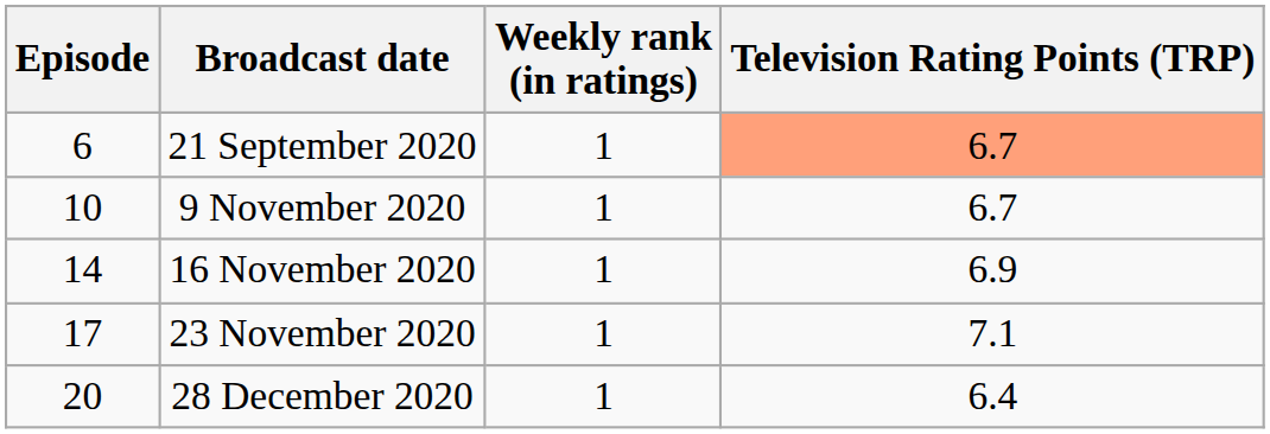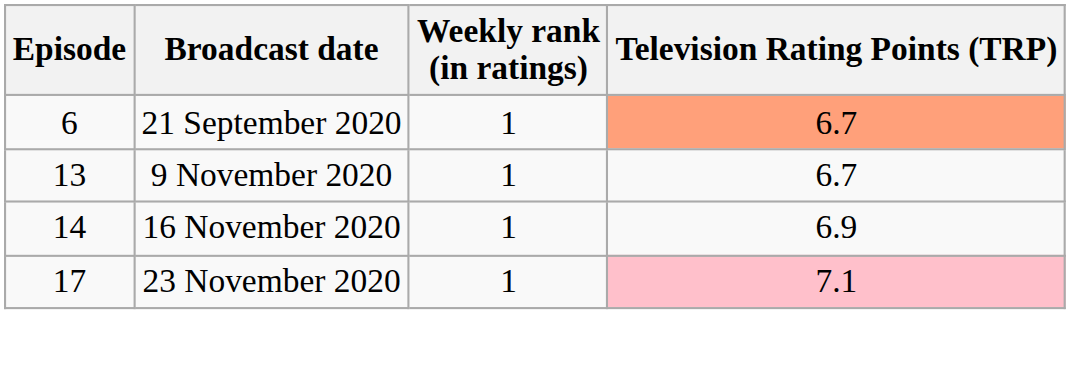 <table class="wikitable plainrowheaders" style="text-align:center">
 <tr>
 <th scope="col">Episode</th>
 <th scope="col">Broadcast date</th>
 <th>Weekly rank<br>(in ratings)</th>
 <th scope="col">Television Rating Points (TRP)</th>
 </tr>
 <tr>
 <td>6</td>
 <td>21 September 2020</td>
 <td>1</td>
 <td style="background: lightsalmon;">6.7</td>
 </tr>
 <tr>
-<td>10</td>
+<td>13</td>
 <td>9 November 2020</td>
 <td>1</td>
 <td>6.7</td>
 </tr>
 <tr>
 <td>14</td>
 <td>16 November 2020</td>
 <td>1</td>
 <td>6.9</td>
 </tr>
 <tr>
 <td>17</td>
 <td>23 November 2020</td>
 <td>1</td>
-<td>7.1</td>
-</tr>
-<tr>
-<td>20</td>
-<td>28 December 2020</td>
-<td>1</td>
-<td>6.4</td>
+<td style="background: pink;">7.1</td>
 </tr>
 </table>
